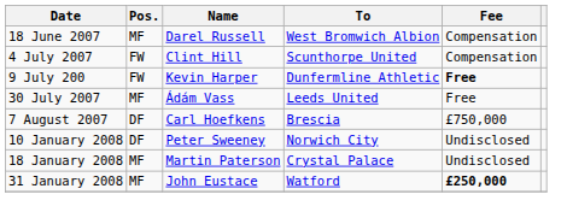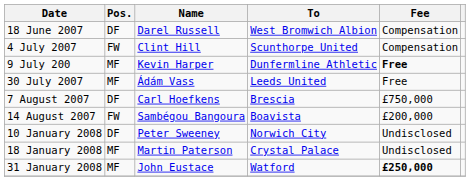 <table class="wikitable">
 <tr>
 <th>Date</th>
 <th>Pos.</th>
 <th>Name</th>
 <th>To</th>
 <th>Fee</th>
 <th></th>
 </tr>
 <tr>
 <td>18 June 2007</td>
-<td>MF</td>
+<td>DF</td>
 <td> <a href='#'>Darel Russell</a></td>
 <td> <a href='#'>West Bromwich Albion</a></td>
 <td>Compensation</td>
 <td></td>
 </tr>
 <tr>
 <td>4 July 2007</td>
 <td>FW</td>
 <td> <a href='#'>Clint Hill</a></td>
 <td> <a href='#'>Scunthorpe United</a></td>
 <td>Compensation</td>
 <td></td>
 </tr>
 <tr>
 <td>9 July 200</td>
-<td>FW</td>
+<td>MF</td>
 <td> <a href='#'>Kevin Harper</a></td>
 <td> <a href='#'>Dunfermline Athletic</a></td>
 <td><strong>Free</strong></td>
 <td></td>
 </tr>
 <tr>
 <td>30 July 2007</td>
 <td>MF</td>
 <td> <a href='#'>Ádám Vass</a></td>
 <td> <a href='#'>Leeds United</a></td>
 <td>Free</td>
 <td></td>
 </tr>
 <tr>
 <td>7 August 2007</td>
 <td>DF</td>
 <td> <a href='#'>Carl Hoefkens</a></td>
 <td> <a href='#'>Brescia</a></td>
 <td>£750,000</td>
+<td></td>
+</tr>
+<tr>
+<td>14 August 2007</td>
+<td>FW</td>
+<td> <a href='#'>Sambégou Bangoura</a></td>
+<td> <a href='#'>Boavista</a></td>
+<td>£200,000</td>
 <td></td>
 </tr>
 <tr>
 <td>10 January 2008</td>
 <td>DF</td>
 <td> <a href='#'>Peter Sweeney</a></td>
 <td> <a href='#'>Norwich City</a></td>
 <td>Undisclosed</td>
 <td></td>
 </tr>
 <tr>
 <td>18 January 2008</td>
 <td>MF</td>
 <td> <a href='#'>Martin Paterson</a></td>
 <td> <a href='#'>Crystal Palace</a></td>
 <td>Undisclosed</td>
 <td></td>
 </tr>
 <tr>
 <td>31 January 2008</td>
 <td>MF</td>
 <td> <a href='#'>John Eustace</a></td>
 <td> <a href='#'>Watford</a></td>
 <td><strong>£250,000</strong></td>
 <td></td>
 </tr>
 <tr>
 </tr>
 </table>
